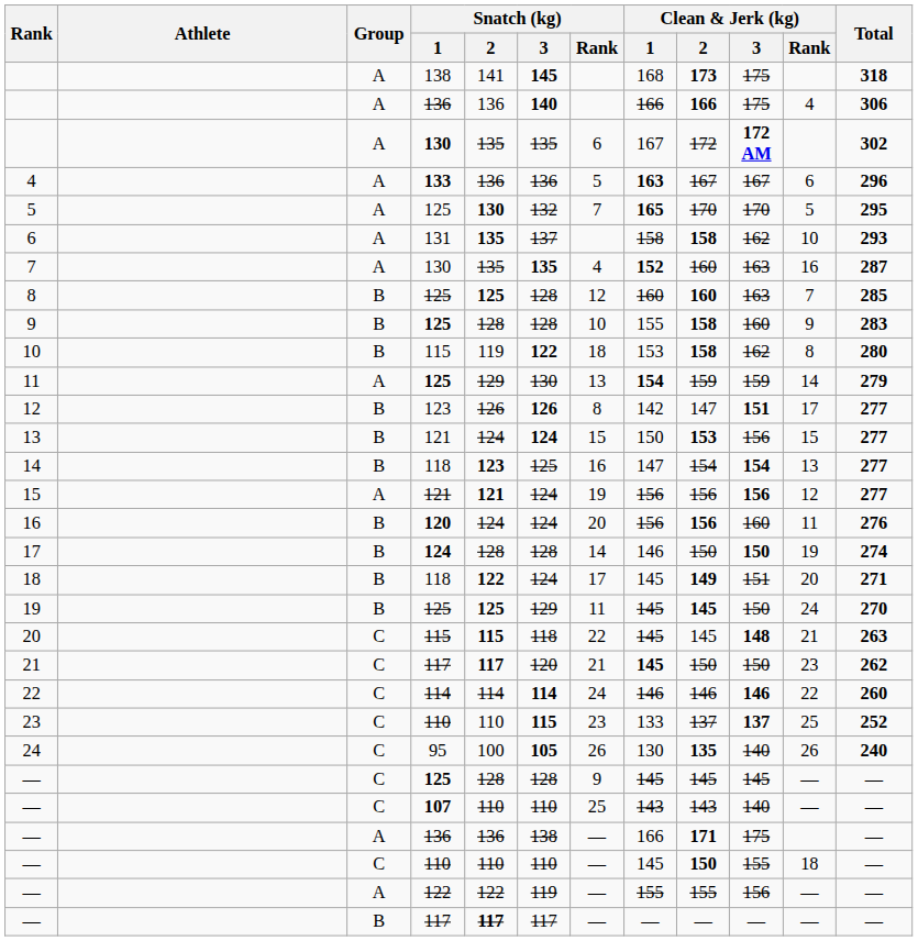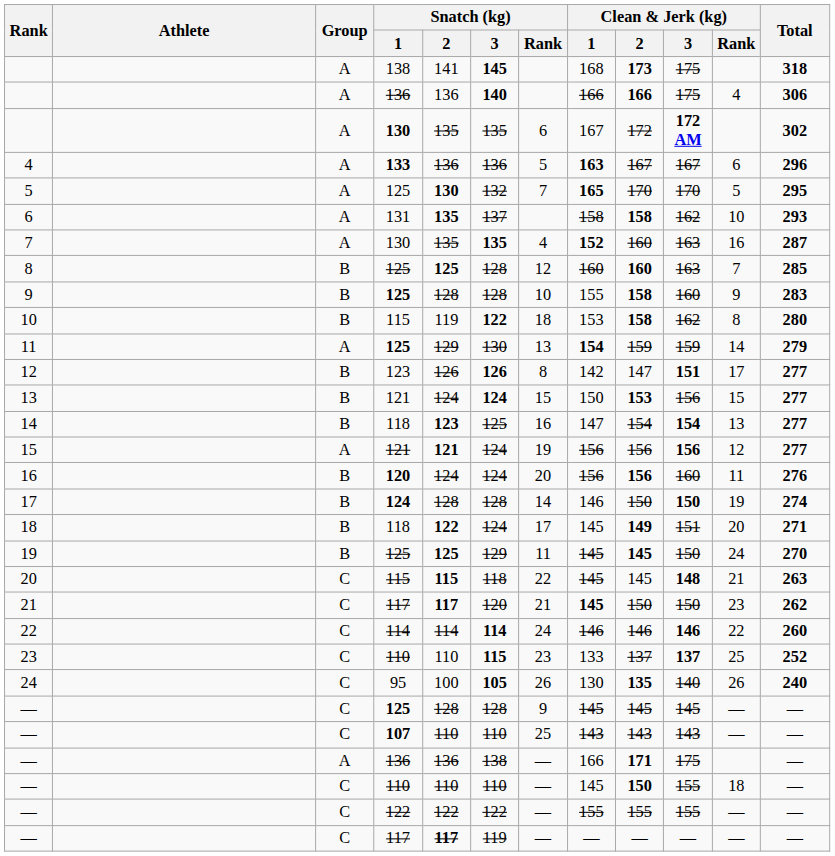 <table class = "wikitable" style="text-align:center;">
 <tr>
 <th rowspan=2 width=40>Rank</th>
 <th rowspan=2 width=250>Athlete</th>
 <th rowspan=2 width=50>Group</th>
 <th colspan=4>Snatch (kg)</th>
 <th colspan=4>Clean & Jerk (kg)</th>
 <th rowspan=2 width=60>Total</th>
 </tr>
 <tr>
 <th width=40>1</th>
 <th width=40>2</th>
 <th width=40>3</th>
 <th width=40>Rank</th>
 <th width=40>1</th>
 <th width=40>2</th>
 <th width=40>3</th>
 <th width=40>Rank</th>
 </tr>
 <tr>
 <td></td>
 <td align=left></td>
 <td>A</td>
 <td>138</td>
 <td>141</td>
 <td><strong>145</strong></td>
 <td></td>
 <td>168</td>
 <td><strong>173</strong></td>
 <td><s>175</s></td>
 <td></td>
 <td><strong>318</strong></td>
 </tr>
 <tr>
 <td></td>
 <td align=left></td>
 <td>A</td>
 <td><s>136</s></td>
 <td>136</td>
 <td><strong>140</strong></td>
 <td></td>
 <td><s>166</s></td>
 <td><strong>166</strong></td>
 <td><s>175</s></td>
 <td>4</td>
 <td><strong>306</strong></td>
 </tr>
 <tr>
 <td></td>
 <td align=left></td>
 <td>A</td>
 <td><strong>130</strong></td>
 <td><s>135</s></td>
 <td><s>135</s></td>
 <td>6</td>
 <td>167</td>
 <td><s>172</s></td>
 <td><strong>172</strong> <strong><a href='#'>AM</a></strong></td>
 <td></td>
 <td><strong>302</strong></td>
 </tr>
 <tr>
 <td>4</td>
 <td align=left></td>
 <td>A</td>
 <td><strong>133</strong></td>
 <td><s>136</s></td>
 <td><s>136</s></td>
 <td>5</td>
 <td><strong>163</strong></td>
 <td><s>167</s></td>
 <td><s>167</s></td>
 <td>6</td>
 <td><strong>296</strong></td>
 </tr>
 <tr>
 <td>5</td>
 <td align=left></td>
 <td>A</td>
 <td>125</td>
 <td><strong>130</strong></td>
 <td><s>132</s></td>
 <td>7</td>
 <td><strong>165</strong></td>
 <td><s>170</s></td>
 <td><s>170</s></td>
 <td>5</td>
 <td><strong>295</strong></td>
 </tr>
 <tr>
 <td>6</td>
 <td align=left></td>
 <td>A</td>
 <td>131</td>
 <td><strong>135</strong></td>
 <td><s>137</s></td>
 <td></td>
 <td><s>158</s></td>
 <td><strong>158</strong></td>
 <td><s>162</s></td>
 <td>10</td>
 <td><strong>293</strong></td>
 </tr>
 <tr>
 <td>7</td>
 <td align=left></td>
 <td>A</td>
 <td>130</td>
 <td><s>135</s></td>
 <td><strong>135</strong></td>
 <td>4</td>
 <td><strong>152</strong></td>
 <td><s>160</s></td>
 <td><s>163</s></td>
 <td>16</td>
 <td><strong>287</strong></td>
 </tr>
 <tr>
 <td>8</td>
 <td align=left></td>
 <td>B</td>
 <td><s>125</s></td>
 <td><strong>125</strong></td>
 <td><s>128</s></td>
 <td>12</td>
 <td><s>160</s></td>
 <td><strong>160</strong></td>
 <td><s>163</s></td>
 <td>7</td>
 <td><strong>285</strong></td>
 </tr>
 <tr>
 <td>9</td>
 <td align=left></td>
 <td>B</td>
 <td><strong>125</strong></td>
 <td><s>128</s></td>
 <td><s>128</s></td>
 <td>10</td>
 <td>155</td>
 <td><strong>158</strong></td>
 <td><s>160</s></td>
 <td>9</td>
 <td><strong>283</strong></td>
 </tr>
 <tr>
 <td>10</td>
 <td align=left></td>
 <td>B</td>
 <td>115</td>
 <td>119</td>
 <td><strong>122</strong></td>
 <td>18</td>
 <td>153</td>
 <td><strong>158</strong></td>
 <td><s>162</s></td>
 <td>8</td>
 <td><strong>280</strong></td>
 </tr>
 <tr>
 <td>11</td>
 <td align=left></td>
 <td>A</td>
 <td><strong>125</strong></td>
 <td><s>129</s></td>
 <td><s>130</s></td>
 <td>13</td>
 <td><strong>154</strong></td>
 <td><s>159</s></td>
 <td><s>159</s></td>
 <td>14</td>
 <td><strong>279</strong></td>
 </tr>
 <tr>
 <td>12</td>
 <td align=left></td>
 <td>B</td>
 <td>123</td>
 <td><s>126</s></td>
 <td><strong>126</strong></td>
 <td>8</td>
 <td>142</td>
 <td>147</td>
 <td><strong>151</strong></td>
 <td>17</td>
 <td><strong>277</strong></td>
 </tr>
 <tr>
 <td>13</td>
 <td align=left></td>
 <td>B</td>
 <td>121</td>
 <td><s>124</s></td>
 <td><strong>124</strong></td>
 <td>15</td>
 <td>150</td>
 <td><strong>153</strong></td>
 <td><s>156</s></td>
 <td>15</td>
 <td><strong>277</strong></td>
 </tr>
 <tr>
 <td>14</td>
 <td align=left></td>
 <td>B</td>
 <td>118</td>
 <td><strong>123</strong></td>
 <td><s>125</s></td>
 <td>16</td>
 <td>147</td>
 <td><s>154</s></td>
 <td><strong>154</strong></td>
 <td>13</td>
 <td><strong>277</strong></td>
 </tr>
 <tr>
 <td>15</td>
 <td align=left></td>
 <td>A</td>
 <td><s>121</s></td>
 <td><strong>121</strong></td>
 <td><s>124</s></td>
 <td>19</td>
 <td><s>156</s></td>
 <td><s>156</s></td>
 <td><strong>156</strong></td>
 <td>12</td>
 <td><strong>277</strong></td>
 </tr>
 <tr>
 <td>16</td>
 <td align=left></td>
 <td>B</td>
 <td><strong>120</strong></td>
 <td><s>124</s></td>
 <td><s>124</s></td>
 <td>20</td>
 <td><s>156</s></td>
 <td><strong>156</strong></td>
 <td><s>160</s></td>
 <td>11</td>
 <td><strong>276</strong></td>
 </tr>
 <tr>
 <td>17</td>
 <td align=left></td>
 <td>B</td>
 <td><strong>124</strong></td>
 <td><s>128</s></td>
 <td><s>128</s></td>
 <td>14</td>
 <td>146</td>
 <td><s>150</s></td>
 <td><strong>150</strong></td>
 <td>19</td>
 <td><strong>274</strong></td>
 </tr>
 <tr>
 <td>18</td>
 <td align=left></td>
 <td>B</td>
 <td>118</td>
 <td><strong>122</strong></td>
 <td><s>124</s></td>
 <td>17</td>
 <td>145</td>
 <td><strong>149</strong></td>
 <td><s>151</s></td>
 <td>20</td>
 <td><strong>271</strong></td>
 </tr>
 <tr>
 <td>19</td>
 <td align=left></td>
 <td>B</td>
 <td><s>125</s></td>
 <td><strong>125</strong></td>
 <td><s>129</s></td>
 <td>11</td>
 <td><s>145</s></td>
 <td><strong>145</strong></td>
 <td><s>150</s></td>
 <td>24</td>
 <td><strong>270</strong></td>
 </tr>
 <tr>
 <td>20</td>
 <td align=left></td>
 <td>C</td>
 <td><s>115</s></td>
 <td><strong>115</strong></td>
 <td><s>118</s></td>
 <td>22</td>
 <td><s>145</s></td>
 <td>145</td>
 <td><strong>148</strong></td>
 <td>21</td>
 <td><strong>263</strong></td>
 </tr>
 <tr>
 <td>21</td>
 <td align=left></td>
 <td>C</td>
 <td><s>117</s></td>
 <td><strong>117</strong></td>
 <td><s>120</s></td>
 <td>21</td>
 <td><strong>145</strong></td>
 <td><s>150</s></td>
 <td><s>150</s></td>
 <td>23</td>
 <td><strong>262</strong></td>
 </tr>
 <tr>
 <td>22</td>
 <td align=left></td>
 <td>C</td>
 <td><s>114</s></td>
 <td><s>114</s></td>
 <td><strong>114</strong></td>
 <td>24</td>
 <td><s>146</s></td>
 <td><s>146</s></td>
 <td><strong>146</strong></td>
 <td>22</td>
 <td><strong>260</strong></td>
 </tr>
 <tr>
 <td>23</td>
 <td align=left></td>
 <td>C</td>
 <td><s>110</s></td>
 <td>110</td>
 <td><strong>115</strong></td>
 <td>23</td>
 <td>133</td>
 <td><s>137</s></td>
 <td><strong>137</strong></td>
 <td>25</td>
 <td><strong>252</strong></td>
 </tr>
 <tr>
 <td>24</td>
 <td align=left></td>
 <td>C</td>
 <td>95</td>
 <td>100</td>
 <td><strong>105</strong></td>
 <td>26</td>
 <td>130</td>
 <td><strong>135</strong></td>
 <td><s>140</s></td>
 <td>26</td>
 <td><strong>240</strong></td>
 </tr>
 <tr>
 <td>—</td>
 <td align=left></td>
 <td>C</td>
 <td><strong>125</strong></td>
 <td><s>128</s></td>
 <td><s>128</s></td>
 <td>9</td>
 <td><s>145</s></td>
 <td><s>145</s></td>
 <td><s>145</s></td>
 <td>—</td>
 <td>—</td>
 </tr>
 <tr>
 <td>—</td>
 <td align=left></td>
 <td>C</td>
 <td><strong>107</strong></td>
 <td><s>110</s></td>
 <td><s>110</s></td>
 <td>25</td>
 <td><s>143</s></td>
 <td><s>143</s></td>
-<td><s>140</s></td>
+<td><s>143</s></td>
 <td>—</td>
 <td>—</td>
 </tr>
 <tr>
 <td>—</td>
 <td align=left></td>
 <td>A</td>
 <td><s>136</s></td>
 <td><s>136</s></td>
 <td><s>138</s></td>
 <td>—</td>
 <td>166</td>
 <td><strong>171</strong></td>
 <td><s>175</s></td>
 <td></td>
 <td>—</td>
 </tr>
 <tr>
 <td>—</td>
 <td align=left></td>
 <td>C</td>
 <td><s>110</s></td>
 <td><s>110</s></td>
 <td><s>110</s></td>
 <td>—</td>
 <td>145</td>
 <td><strong>150</strong></td>
 <td><s>155</s></td>
 <td>18</td>
 <td>—</td>
 </tr>
 <tr>
 <td>—</td>
 <td align=left></td>
-<td>A</td>
+<td>C</td>
 <td><s>122</s></td>
 <td><s>122</s></td>
-<td><s>119</s></td>
+<td><s>122</s></td>
 <td>—</td>
 <td><s>155</s></td>
 <td><s>155</s></td>
-<td><s>156</s></td>
+<td><s>155</s></td>
 <td>—</td>
 <td>—</td>
 </tr>
 <tr>
 <td>—</td>
 <td align=left></td>
-<td>B</td>
+<td>C</td>
 <td><s>117</s></td>
 <td><strong><s>117</s></strong></td>
-<td><s>117</s></td>
+<td><s>119</s></td>
 <td>—</td>
 <td>—</td>
 <td>—</td>
 <td>—</td>
 <td>—</td>
 <td>—</td>
 </tr>
 </table>
